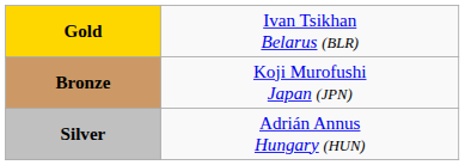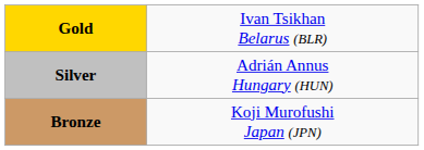 <table class="wikitable" style=" text-align:center; font-size:110%;" width="35%">
 <tr>
 <td bgcolor="gold"><strong>Gold</strong></td>
 <td> <a href='#'>Ivan Tsikhan</a><br><em><a href='#'>Belarus</a> <small>(BLR)</small></em></td>
 </tr>
 <tr>
+<td bgcolor="silver"><strong>Silver</strong></td>
+<td> <a href='#'>Adrián Annus</a><br><em><a href='#'>Hungary</a> <small>(HUN)</small></em></td>
+</tr>
+<tr>
 <td bgcolor="CC9966"><strong>Bronze</strong></td>
 <td> <a href='#'>Koji Murofushi</a><br><em><a href='#'>Japan</a> <small>(JPN)</small></em></td>
 </tr>
-<tr>
-<td bgcolor="silver"><strong>Silver</strong></td>
-<td> <a href='#'>Adrián Annus</a><br><em><a href='#'>Hungary</a> <small>(HUN)</small></em></td>
-</tr>
 </table>
